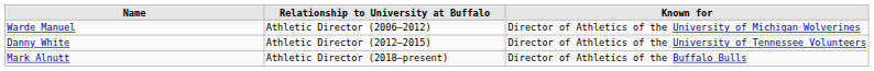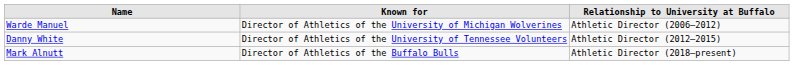 <table class="wikitable">
 <tr>
 <th style="background:#e5e5e5; width:30%;">Name</th>
+<th style="background:#e5e5e5; width:42%;">Known for</th>
 <th style="background:#e5e5e5; width:28%;">Relationship to University at Buffalo</th>
-<th style="background:#e5e5e5; width:42%;">Known for</th>
 </tr>
 <tr>
 <td><a href='#'>Warde Manuel</a></td>
+<td>Director of Athletics of the <a href='#'>University of Michigan Wolverines</a></td>
 <td>Athletic Director (2006–2012)</td>
-<td>Director of Athletics of the <a href='#'>University of Michigan Wolverines</a></td>
 </tr>
 <tr>
 <td><a href='#'>Danny White</a></td>
+<td>Director of Athletics of the <a href='#'>University of Tennessee Volunteers</a></td>
 <td>Athletic Director (2012–2015)</td>
-<td>Director of Athletics of the <a href='#'>University of Tennessee Volunteers</a></td>
 </tr>
 <tr>
 <td><a href='#'>Mark Alnutt</a></td>
+<td>Director of Athletics of the <a href='#'>Buffalo Bulls</a></td>
 <td>Athletic Director (2018–present)</td>
-<td>Director of Athletics of the <a href='#'>Buffalo Bulls</a></td>
 </tr>
 </table>
